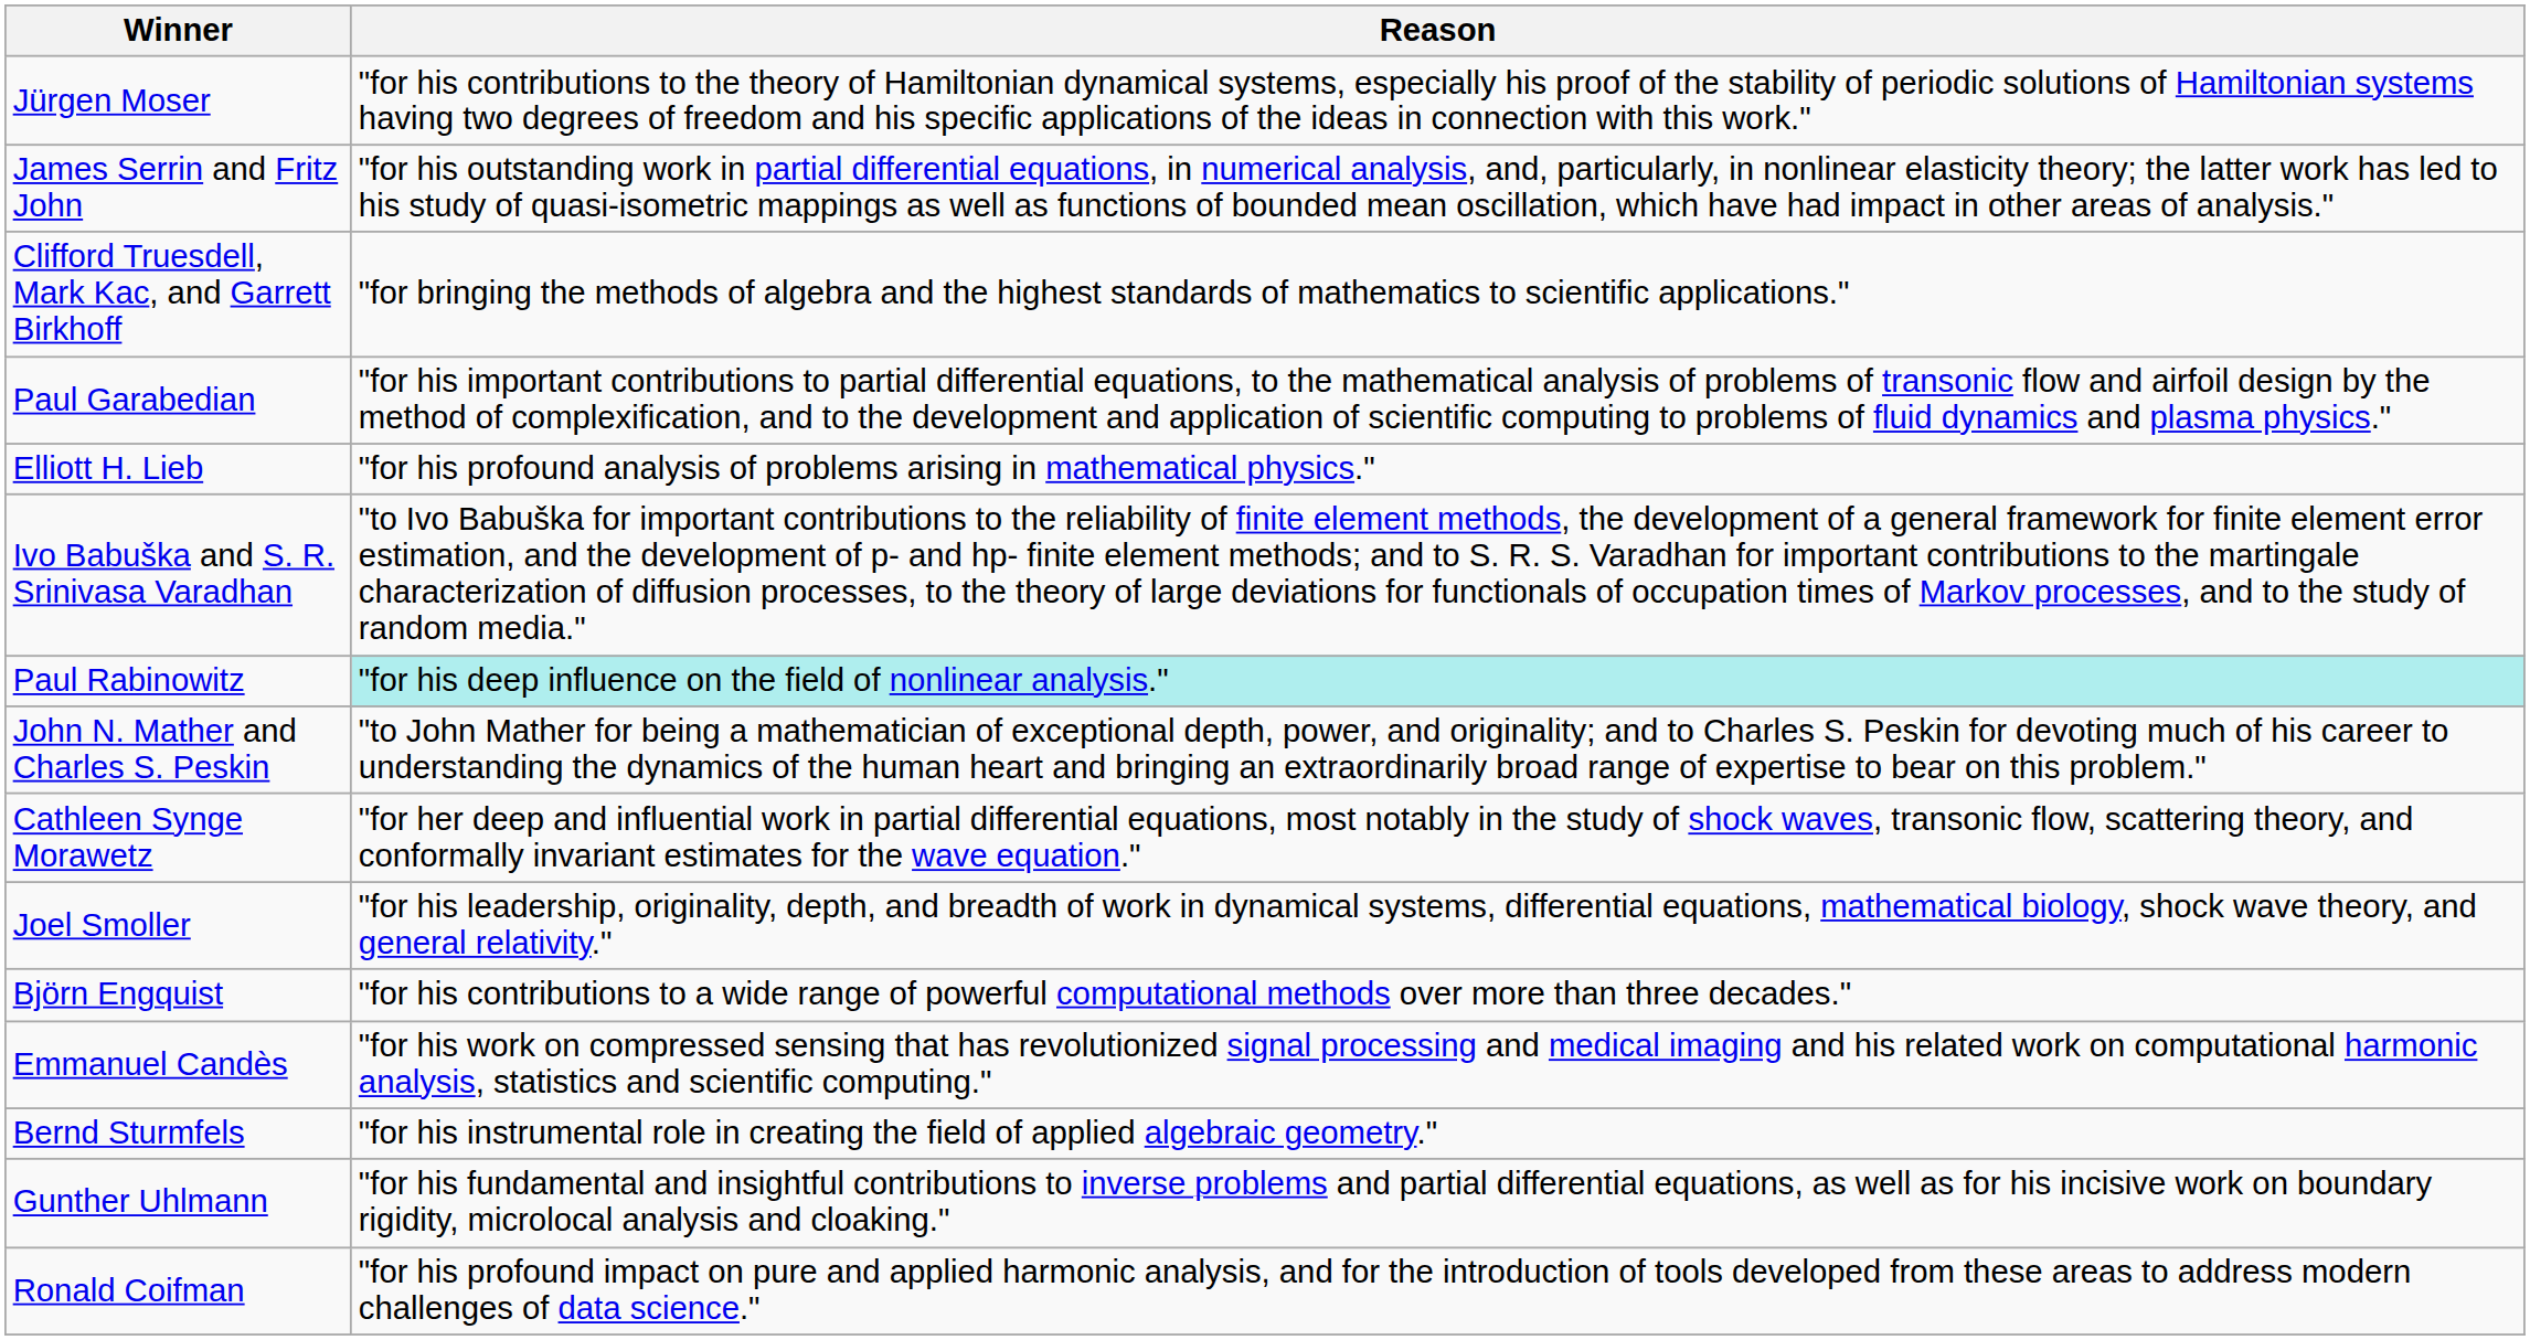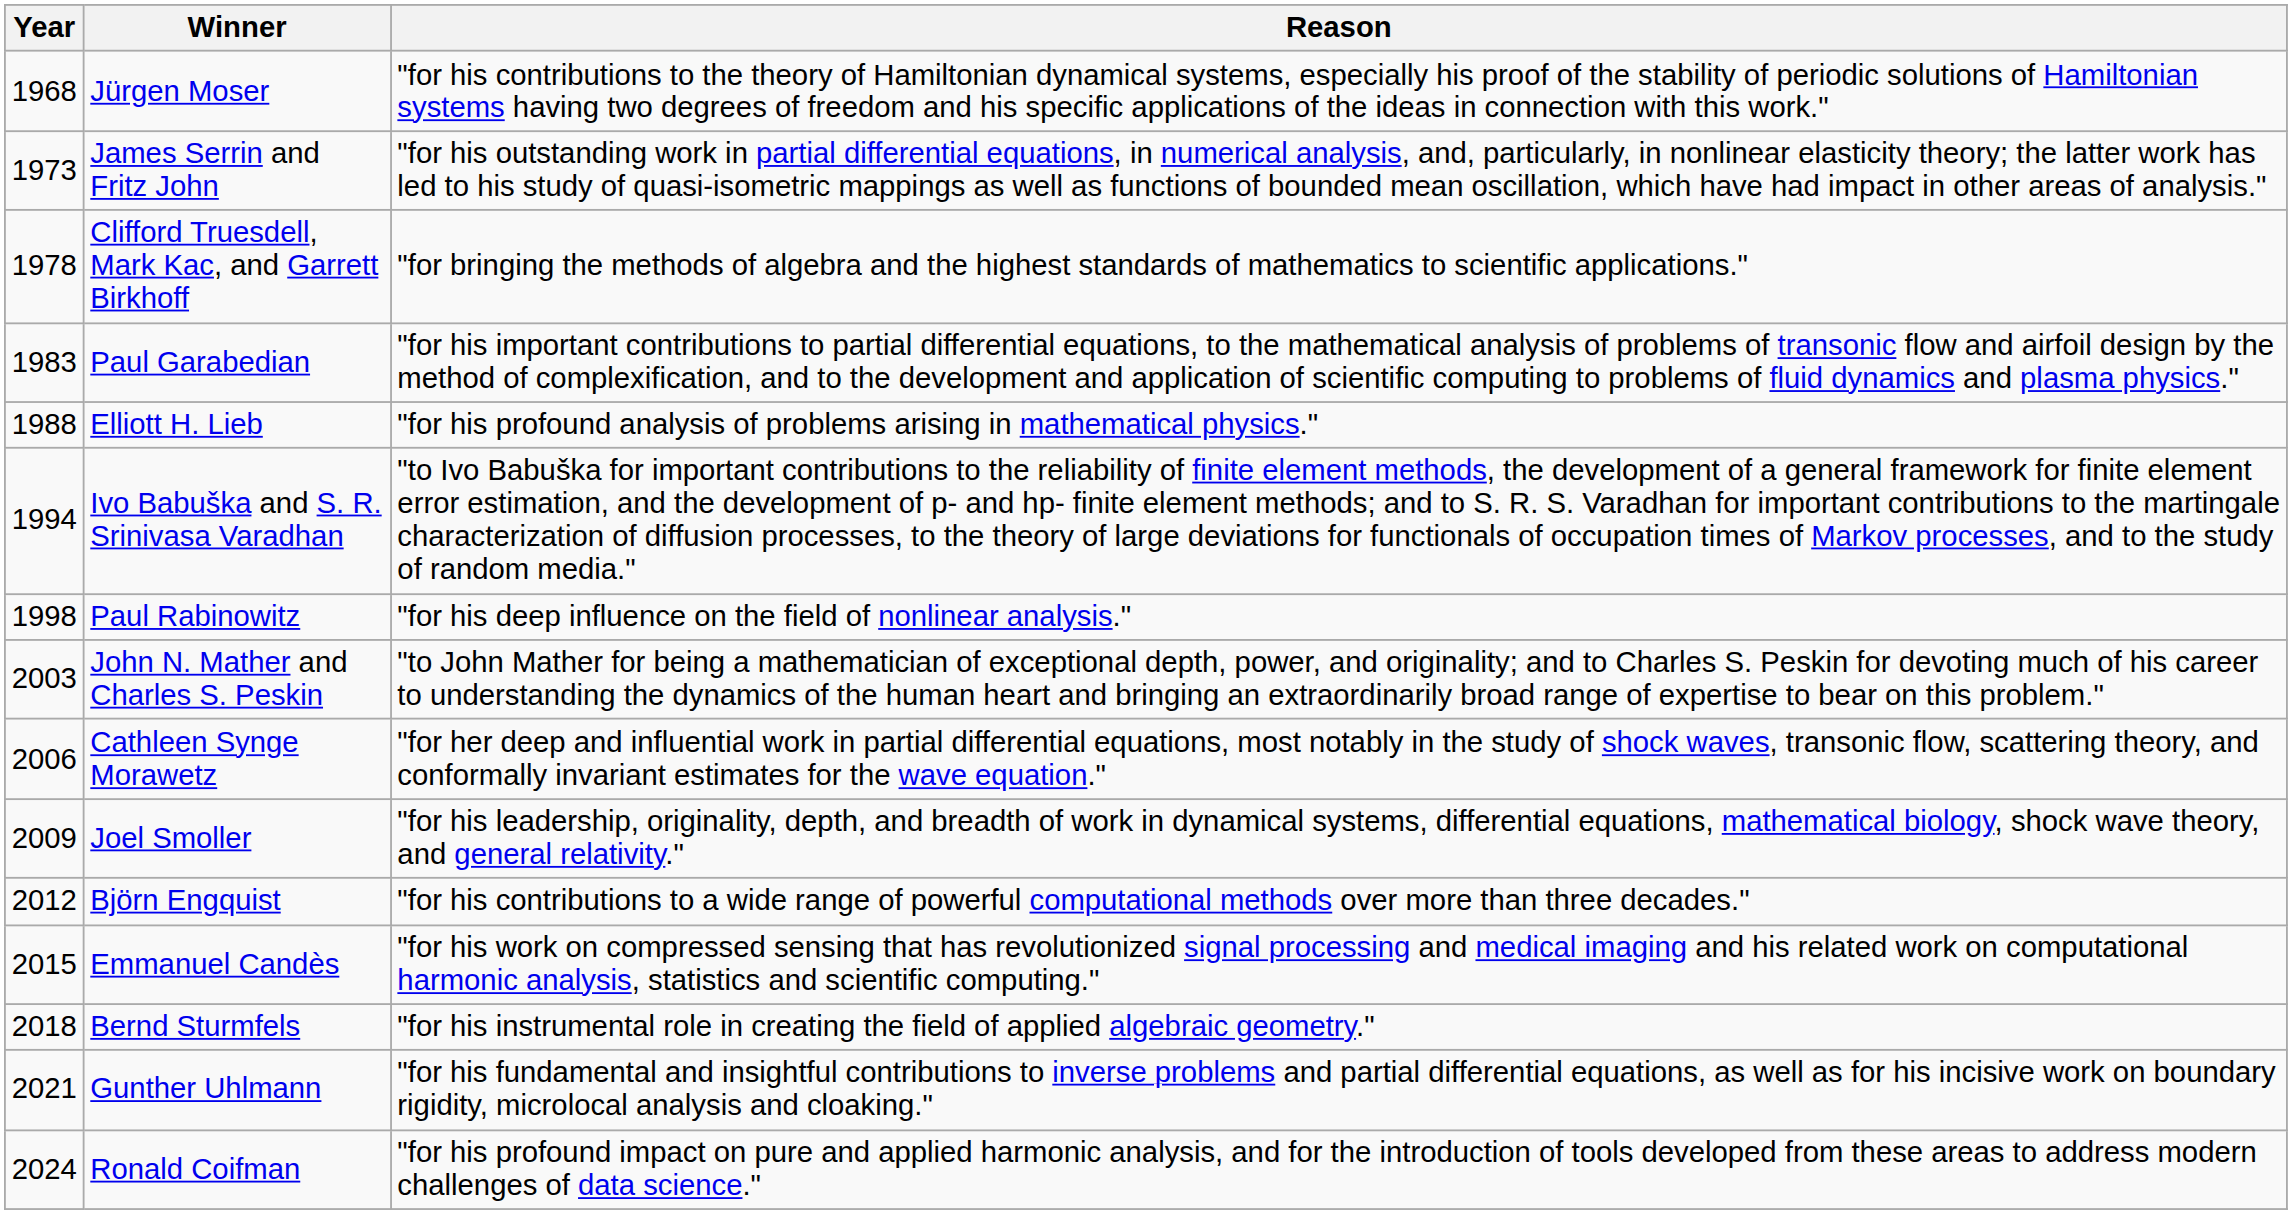 <table class="wikitable sortable">
 <tr>
+<th>Year</th>
 <th>Winner</th>
 <th>Reason</th>
 </tr>
 <tr>
+<td>1968</td>
 <td><a href='#'>Jürgen Moser</a></td>
 <td>"for his contributions to the theory of Hamiltonian dynamical systems, especially his proof of the stability of periodic solutions of <a href='#'>Hamiltonian systems</a> having two degrees of freedom and his specific applications of the ideas in connection with this work."</td>
 </tr>
 <tr>
+<td>1973</td>
 <td><a href='#'>James Serrin</a> and <a href='#'>Fritz John</a></td>
 <td>"for his outstanding work in <a href='#'>partial differential equations</a>, in <a href='#'>numerical analysis</a>, and, particularly, in nonlinear elasticity theory; the latter work has led to his study of quasi-isometric mappings as well as functions of bounded mean oscillation, which have had impact in other areas of analysis."</td>
 </tr>
 <tr>
+<td>1978</td>
 <td><a href='#'>Clifford Truesdell</a>, <a href='#'>Mark Kac</a>, and <a href='#'>Garrett Birkhoff</a></td>
 <td>"for bringing the methods of algebra and the highest standards of mathematics to scientific applications."</td>
 </tr>
 <tr>
+<td>1983</td>
 <td><a href='#'>Paul Garabedian</a></td>
 <td>"for his important contributions to partial differential equations, to the mathematical analysis of problems of <a href='#'>transonic</a> flow and airfoil design by the method of complexification, and to the development and application of scientific computing to problems of <a href='#'>fluid dynamics</a> and <a href='#'>plasma physics</a>."</td>
 </tr>
 <tr>
+<td>1988</td>
 <td><a href='#'>Elliott H. Lieb</a></td>
 <td>"for his profound analysis of problems arising in <a href='#'>mathematical physics</a>."</td>
 </tr>
 <tr>
+<td>1994</td>
 <td><a href='#'>Ivo Babuška</a> and <a href='#'>S. R. Srinivasa Varadhan</a></td>
 <td>"to Ivo Babuška for important contributions to the reliability of <a href='#'>finite element methods</a>, the development of a general framework for finite element error estimation, and the development of p- and hp- finite element methods; and to S. R. S. Varadhan for important contributions to the martingale characterization of diffusion processes, to the theory of large deviations for functionals of occupation times of <a href='#'>Markov processes</a>, and to the study of random media."</td>
 </tr>
 <tr>
+<td>1998</td>
 <td><a href='#'>Paul Rabinowitz</a></td>
-<td style="background: paleturquoise;">"for his deep influence on the field of <a href='#'>nonlinear analysis</a>."</td>
+<td>"for his deep influence on the field of <a href='#'>nonlinear analysis</a>."</td>
 </tr>
 <tr>
+<td>2003</td>
 <td><a href='#'>John N. Mather</a> and <a href='#'>Charles S. Peskin</a></td>
 <td>"to John Mather for being a mathematician of exceptional depth, power, and originality; and to Charles S. Peskin for devoting much of his career to understanding the dynamics of the human heart and bringing an extraordinarily broad range of expertise to bear on this problem."</td>
 </tr>
 <tr>
+<td>2006</td>
 <td><a href='#'>Cathleen Synge Morawetz</a></td>
 <td>"for her deep and influential work in partial differential equations, most notably in the study of <a href='#'>shock waves</a>, transonic flow, scattering theory, and conformally invariant estimates for the <a href='#'>wave equation</a>."</td>
 </tr>
 <tr>
+<td>2009</td>
 <td><a href='#'>Joel Smoller</a></td>
 <td>"for his leadership, originality, depth, and breadth of work in dynamical systems, differential equations, <a href='#'>mathematical biology</a>, shock wave theory, and <a href='#'>general relativity</a>."</td>
 </tr>
 <tr>
+<td>2012</td>
 <td><a href='#'>Björn Engquist</a></td>
 <td>"for his contributions to a wide range of powerful <a href='#'>computational methods</a> over more than three decades."</td>
 </tr>
 <tr>
+<td>2015</td>
 <td><a href='#'>Emmanuel Candès</a></td>
 <td>"for his work on compressed sensing that has revolutionized <a href='#'>signal processing</a> and <a href='#'>medical imaging</a> and his related work on computational <a href='#'>harmonic analysis</a>, statistics and scientific computing."</td>
 </tr>
 <tr>
+<td>2018</td>
 <td><a href='#'>Bernd Sturmfels</a></td>
 <td>"for his instrumental role in creating the field of applied <a href='#'>algebraic geometry</a>."</td>
 </tr>
 <tr>
+<td>2021</td>
 <td><a href='#'>Gunther Uhlmann</a></td>
 <td>"for his fundamental and insightful contributions to <a href='#'>inverse problems</a> and partial differential equations, as well as for his incisive work on boundary rigidity, microlocal analysis and cloaking."</td>
 </tr>
 <tr>
+<td>2024</td>
 <td><a href='#'>Ronald Coifman</a></td>
 <td>"for his profound impact on pure and applied harmonic analysis, and for the introduction of tools developed from these areas to address modern challenges of <a href='#'>data science</a>."</td>
 </tr>
 </table>
